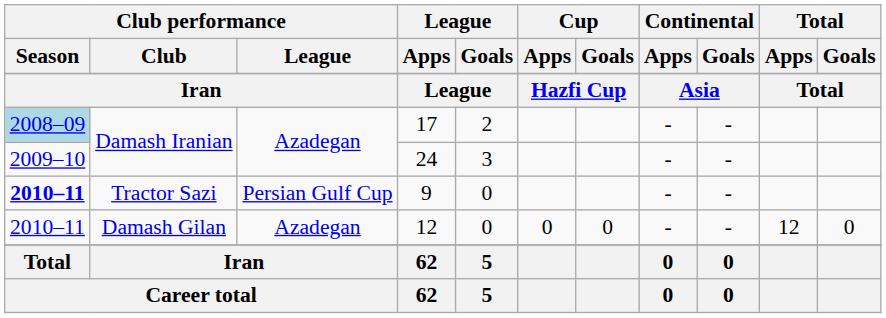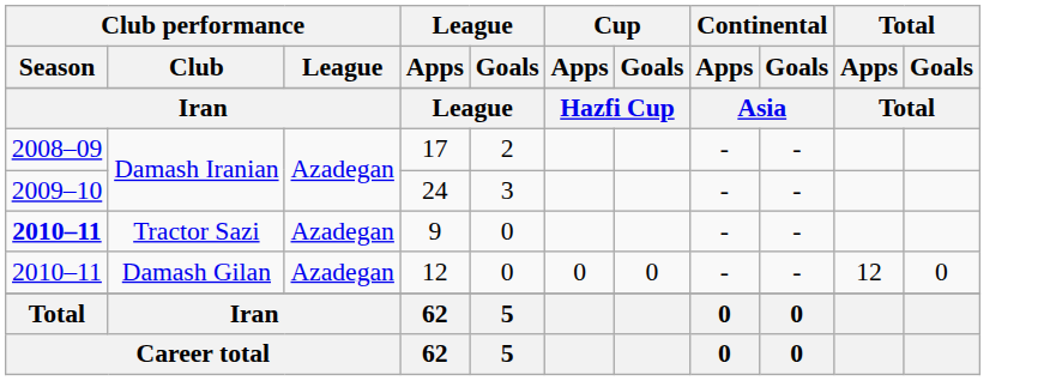 <table class="wikitable" style="text-align:center">
 <tr>
 <th colspan=3>Club performance</th>
 <th colspan=2>League</th>
 <th colspan=2>Cup</th>
 <th colspan=2>Continental</th>
 <th colspan=2>Total</th>
 </tr>
 <tr>
 <th>Season</th>
 <th>Club</th>
 <th>League</th>
 <th>Apps</th>
 <th>Goals</th>
 <th>Apps</th>
 <th>Goals</th>
 <th>Apps</th>
 <th>Goals</th>
 <th>Apps</th>
 <th>Goals</th>
 </tr>
 <tr>
 </tr>
 <tr>
 <th colspan=3>Iran</th>
 <th colspan=2>League</th>
 <th colspan=2><a href='#'>Hazfi Cup</a></th>
 <th colspan=2><a href='#'>Asia</a></th>
 <th colspan=2>Total</th>
 </tr>
 <tr>
-<td style="background: lightblue;"><a href='#'>2008–09</a></td>
+<td><a href='#'>2008–09</a></td>
 <td rowspan="2"><a href='#'>Damash Iranian</a></td>
 <td rowspan="2"><a href='#'>Azadegan</a></td>
 <td>17</td>
 <td>2</td>
 <td></td>
 <td></td>
 <td>-</td>
 <td>-</td>
 <td></td>
 <td></td>
 </tr>
 <tr>
 <td><a href='#'>2009–10</a></td>
 <td>24</td>
 <td>3</td>
 <td></td>
 <td></td>
 <td>-</td>
 <td>-</td>
 <td></td>
 <td></td>
 </tr>
 <tr>
 <td><strong><a href='#'>2010–11</a></strong></td>
 <td rowspan="1"><a href='#'>Tractor Sazi</a></td>
-<td rowspan="1"><a href='#'>Persian Gulf Cup</a></td>
+<td rowspan="1"><a href='#'>Azadegan</a></td>
 <td>9</td>
 <td>0</td>
 <td></td>
 <td></td>
 <td>-</td>
 <td>-</td>
 <td></td>
 <td></td>
 </tr>
 <tr>
 <td><a href='#'>2010–11</a></td>
 <td rowspan="1"><a href='#'>Damash Gilan</a></td>
 <td rowspan="1"><a href='#'>Azadegan</a></td>
 <td>12</td>
 <td>0</td>
 <td>0</td>
 <td>0</td>
 <td>-</td>
 <td>-</td>
 <td>12</td>
 <td>0</td>
 </tr>
 <tr>
 </tr>
 <tr>
 <th rowspan=1>Total</th>
 <th colspan=2>Iran</th>
 <th>62</th>
 <th>5</th>
 <th></th>
 <th></th>
 <th>0</th>
 <th>0</th>
 <th></th>
 <th></th>
 </tr>
 <tr>
 <th colspan=3>Career total</th>
 <th>62</th>
 <th>5</th>
 <th></th>
 <th></th>
 <th>0</th>
 <th>0</th>
 <th></th>
 <th></th>
 </tr>
 </table>
